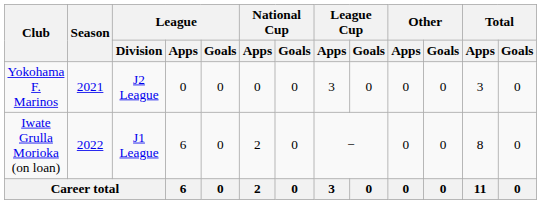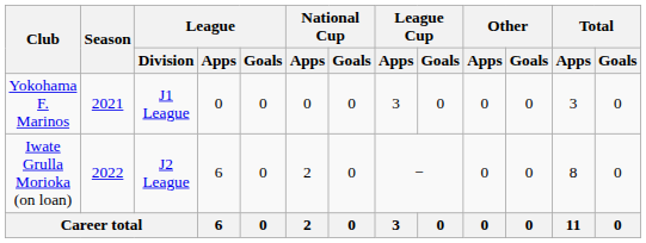 <table class="wikitable" style="text-align: center">
 <tr>
 <th rowspan="2">Club</th>
 <th rowspan="2">Season</th>
 <th colspan="3">League</th>
 <th colspan="2">National Cup</th>
 <th colspan="2">League Cup</th>
 <th colspan="2">Other</th>
 <th colspan="2">Total</th>
 </tr>
 <tr>
 <th>Division</th>
 <th>Apps</th>
 <th>Goals</th>
 <th>Apps</th>
 <th>Goals</th>
 <th>Apps</th>
 <th>Goals</th>
 <th>Apps</th>
 <th>Goals</th>
 <th>Apps</th>
 <th>Goals</th>
 </tr>
 <tr>
 <td><a href='#'>Yokohama F. Marinos</a></td>
 <td><a href='#'>2021</a></td>
-<td><a href='#'>J2 League</a></td>
+<td><a href='#'>J1 League</a></td>
 <td>0</td>
 <td>0</td>
 <td>0</td>
 <td>0</td>
 <td>3</td>
 <td>0</td>
 <td>0</td>
 <td>0</td>
 <td>3</td>
 <td>0</td>
 </tr>
 <tr>
 <td><a href='#'>Iwate Grulla Morioka</a> (on loan)</td>
 <td><a href='#'>2022</a></td>
-<td><a href='#'>J1 League</a></td>
+<td><a href='#'>J2 League</a></td>
 <td>6</td>
 <td>0</td>
 <td>2</td>
 <td>0</td>
 <td colspan=2>−</td>
 <td>0</td>
 <td>0</td>
 <td>8</td>
 <td>0</td>
 </tr>
 <tr>
 <th colspan=3>Career total</th>
 <th>6</th>
 <th>0</th>
 <th>2</th>
 <th>0</th>
 <th>3</th>
 <th>0</th>
 <th>0</th>
 <th>0</th>
 <th>11</th>
 <th>0</th>
 </tr>
 </table>
